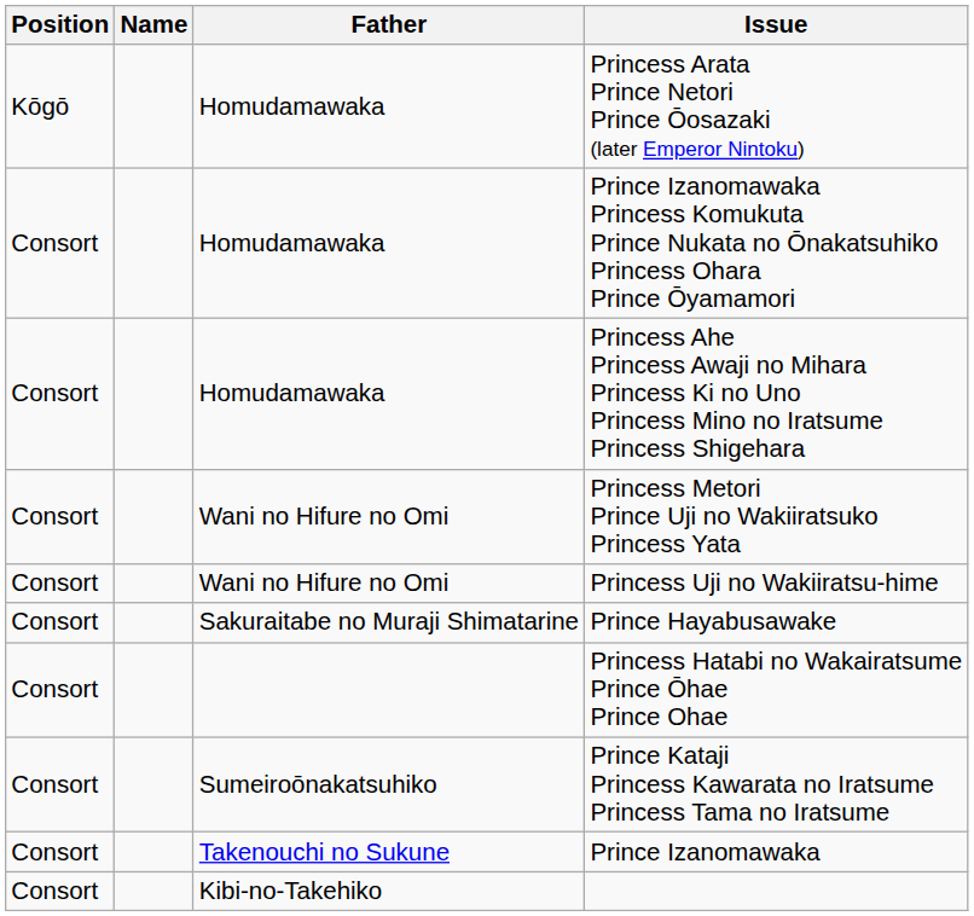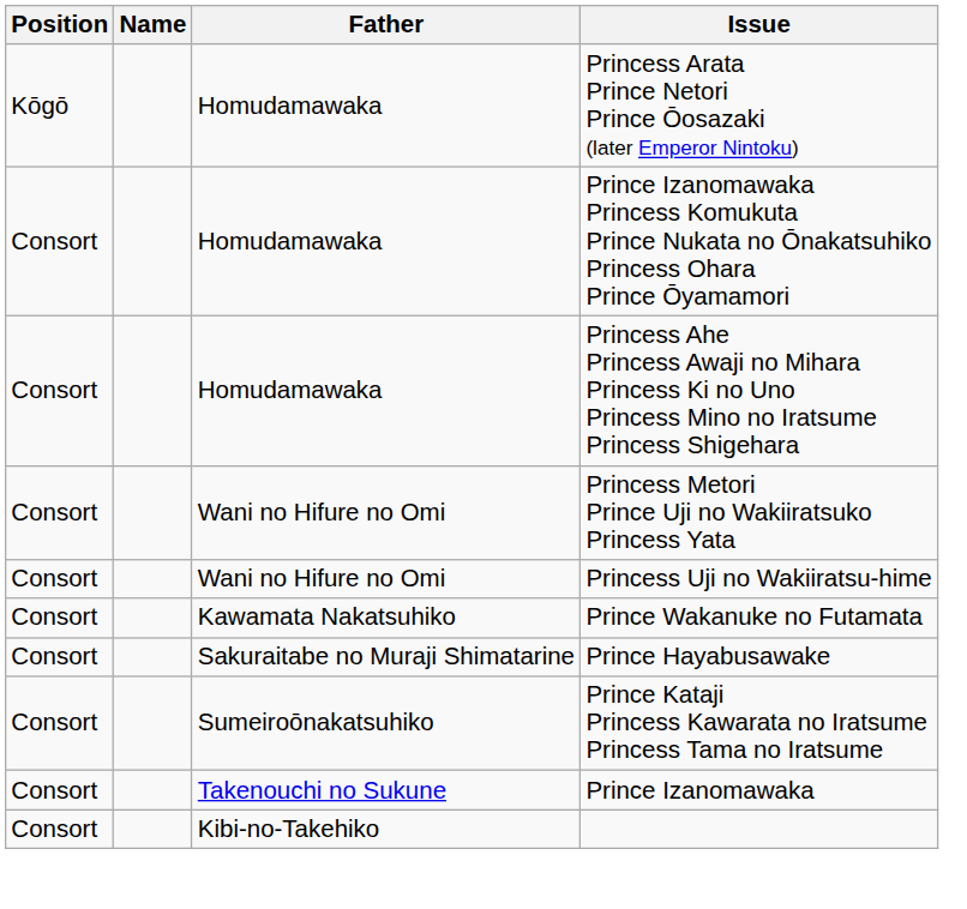 <table class="wikitable sortable">
 <tr>
 <th>Position</th>
 <th>Name</th>
 <th>Father</th>
 <th class="unsortable">Issue</th>
 </tr>
 <tr>
 <td>Kōgō</td>
 <td></td>
 <td>Homudamawaka</td>
 <td>Princess Arata<br>Prince Netori<br>Prince Ōosazaki<br><small>(later <a href='#'>Emperor Nintoku</a>)</small></td>
 </tr>
 <tr>
 <td>Consort</td>
 <td></td>
 <td>Homudamawaka</td>
 <td>Prince Izanomawaka<br>Princess Komukuta<br>Prince Nukata no Ōnakatsuhiko<br>Princess Ohara<br>Prince Ōyamamori</td>
 </tr>
 <tr>
 <td>Consort</td>
 <td></td>
 <td>Homudamawaka</td>
 <td>Princess Ahe<br>Princess Awaji no Mihara<br>Princess Ki no Uno<br>Princess Mino no Iratsume<br>Princess Shigehara</td>
 </tr>
 <tr>
 <td>Consort</td>
 <td></td>
 <td>Wani no Hifure no Omi</td>
 <td>Princess Metori<br>Prince Uji no Wakiiratsuko<br>Princess Yata</td>
 </tr>
 <tr>
 <td>Consort</td>
 <td></td>
 <td>Wani no Hifure no Omi</td>
 <td>Princess Uji no Wakiiratsu-hime</td>
 </tr>
 <tr>
 <td>Consort</td>
 <td></td>
-<td>Sakuraitabe no Muraji Shimatarine</td>
-<td>Prince Hayabusawake</td>
+<td>Kawamata Nakatsuhiko</td>
+<td>Prince Wakanuke no Futamata</td>
 </tr>
 <tr>
 <td>Consort</td>
 <td></td>
-<td></td>
-<td>Princess Hatabi no Wakairatsume<br>Prince Ōhae<br>Prince Ohae</td>
+<td>Sakuraitabe no Muraji Shimatarine</td>
+<td>Prince Hayabusawake</td>
 </tr>
 <tr>
 <td>Consort</td>
 <td></td>
 <td>Sumeiroōnakatsuhiko</td>
 <td>Prince Kataji<br>Princess Kawarata no Iratsume<br>Princess Tama no Iratsume</td>
 </tr>
 <tr>
 <td>Consort</td>
 <td></td>
 <td><a href='#'>Takenouchi no Sukune</a></td>
 <td>Prince Izanomawaka</td>
 </tr>
 <tr>
 <td>Consort</td>
 <td></td>
 <td>Kibi-no-Takehiko</td>
 <td></td>
 </tr>
 </table>
